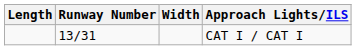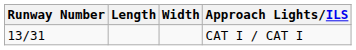 <table class="wikitable sortable">
 <tr>
+<th>Runway Number</th>
 <th>Length</th>
-<th>Runway Number</th>
 <th>Width</th>
 <th>Approach Lights/<a href='#'>ILS</a></th>
 </tr>
 <tr>
+<td>13/31</td>
 <td></td>
-<td>13/31</td>
 <td></td>
 <td>CAT I / CAT I</td>
 </tr>
 </table>
